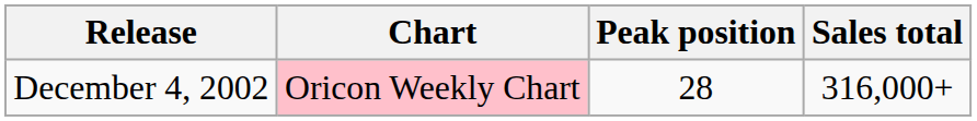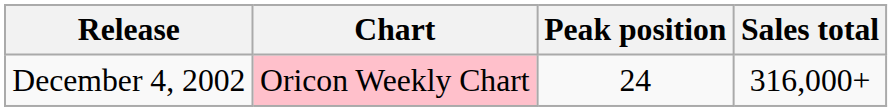 <table class="wikitable">
 <tr>
 <th>Release</th>
 <th>Chart</th>
 <th>Peak position</th>
 <th>Sales total</th>
 </tr>
 <tr>
 <td align="center" rowspan="1">December 4, 2002</td>
 <td style="background: pink;">Oricon Weekly Chart</td>
-<td align="center">28</td>
+<td align="center">24</td>
 <td align="center" rowspan="1">316,000+</td>
 </tr>
 </table>
